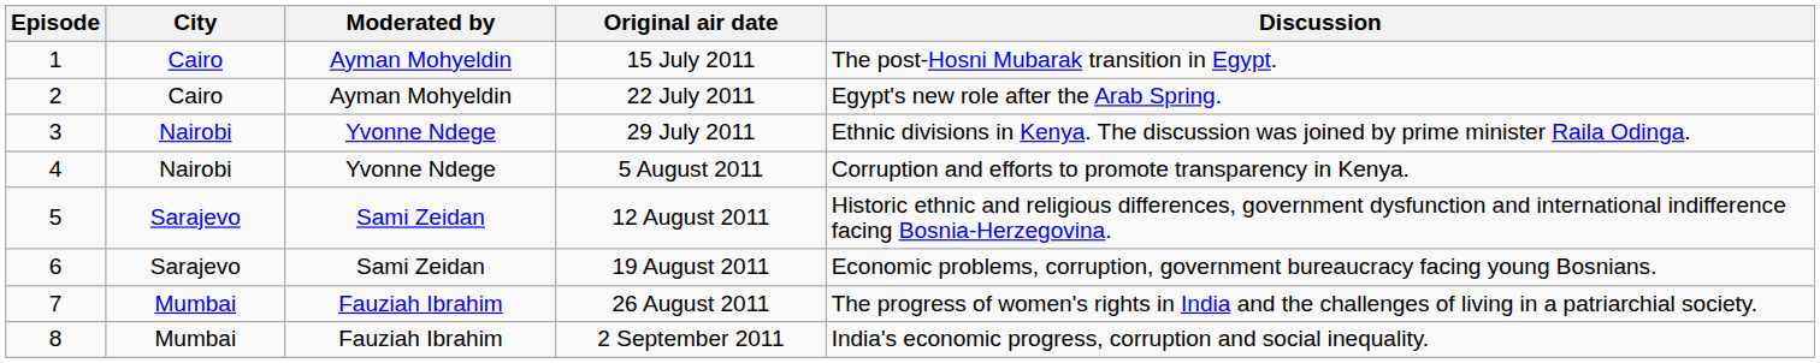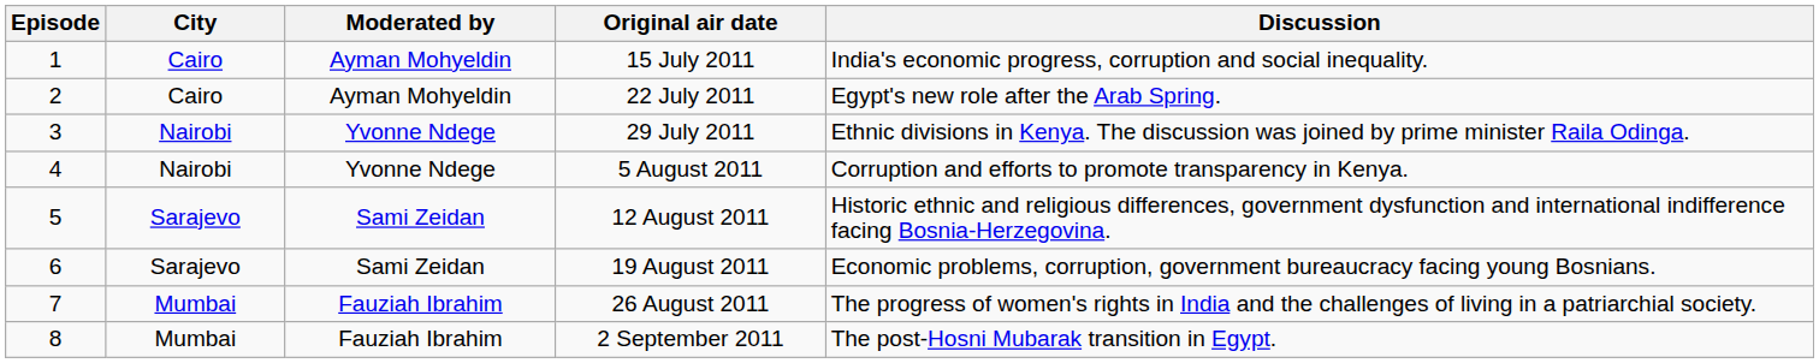 <table class="wikitable" style="width:100%; text-align:center">
 <tr>
 <th scope="col" width="5%">Episode</th>
 <th scope="col" width="10%">City</th>
 <th scope="col" width="15%">Moderated by</th>
 <th scope="col" width="15%">Original air date</th>
 <th scope="col" width="65%">Discussion</th>
 </tr>
 <tr>
 <td>1</td>
 <td><a href='#'>Cairo</a></td>
 <td><a href='#'>Ayman Mohyeldin</a></td>
 <td>15 July 2011</td>
-<td style="text-align:left;">The post-<a href='#'>Hosni Mubarak</a> transition in <a href='#'>Egypt</a>.</td>
+<td style="text-align:left;">India's economic progress, corruption and social inequality.</td>
 </tr>
 <tr>
 <td>2</td>
 <td>Cairo</td>
 <td>Ayman Mohyeldin</td>
 <td>22 July 2011</td>
 <td style="text-align:left;">Egypt's new role after the <a href='#'>Arab Spring</a>.</td>
 </tr>
 <tr>
 <td>3</td>
 <td><a href='#'>Nairobi</a></td>
 <td><a href='#'>Yvonne Ndege</a></td>
 <td>29 July 2011</td>
 <td style="text-align:left;">Ethnic divisions in <a href='#'>Kenya</a>. The discussion was joined by prime minister <a href='#'>Raila Odinga</a>.</td>
 </tr>
 <tr>
 <td>4</td>
 <td>Nairobi</td>
 <td>Yvonne Ndege</td>
 <td>5 August 2011</td>
 <td style="text-align:left;">Corruption and efforts to promote transparency in Kenya.</td>
 </tr>
 <tr>
 <td>5</td>
 <td><a href='#'>Sarajevo</a></td>
 <td><a href='#'>Sami Zeidan</a></td>
 <td>12 August 2011</td>
 <td style="text-align:left;">Historic ethnic and religious differences, government dysfunction and international indifference facing <a href='#'>Bosnia-Herzegovina</a>.</td>
 </tr>
 <tr>
 <td>6</td>
 <td>Sarajevo</td>
 <td>Sami Zeidan</td>
 <td>19 August 2011</td>
 <td style="text-align:left;">Economic problems, corruption, government bureaucracy facing young Bosnians.</td>
 </tr>
 <tr>
 <td>7</td>
 <td><a href='#'>Mumbai</a></td>
 <td><a href='#'>Fauziah Ibrahim</a></td>
 <td>26 August 2011</td>
 <td style="text-align:left;">The progress of women's rights in <a href='#'>India</a> and the challenges of living in a patriarchial society.</td>
 </tr>
 <tr>
 <td>8</td>
 <td>Mumbai</td>
 <td>Fauziah Ibrahim</td>
 <td>2 September 2011</td>
-<td style="text-align:left;">India's economic progress, corruption and social inequality.</td>
+<td style="text-align:left;">The post-<a href='#'>Hosni Mubarak</a> transition in <a href='#'>Egypt</a>.</td>
 </tr>
 </table>
